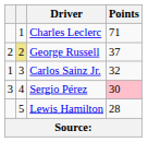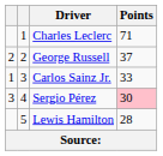 <table class="wikitable" style="font-size: 85%;">
 <tr>
 <th scope="col"></th>
 <th scope="col"></th>
 <th scope="col">Driver</th>
 <th scope="col">Points</th>
 </tr>
 <tr>
 <td align="left"></td>
 <td align="center">1</td>
 <td> <a href='#'>Charles Leclerc</a></td>
 <td align="left">71</td>
 </tr>
 <tr>
 <td align="left"> 2</td>
-<td align="center" style="background: khaki;">2</td>
+<td align="center">2</td>
 <td> <a href='#'>George Russell</a></td>
 <td align="left">37</td>
 </tr>
 <tr>
 <td align="left"> 1</td>
 <td align="center">3</td>
 <td> <a href='#'>Carlos Sainz Jr.</a></td>
-<td align="left">32</td>
+<td align="left">33</td>
 </tr>
 <tr>
 <td align="left"> 3</td>
 <td align="center">4</td>
 <td> <a href='#'>Sergio Pérez</a></td>
 <td align="left" style="background: pink;">30</td>
 </tr>
 <tr>
 <td align="left"></td>
 <td align="center">5</td>
 <td> <a href='#'>Lewis Hamilton</a></td>
 <td align="left">28</td>
 </tr>
 <tr>
 <th colspan=4>Source:</th>
 </tr>
 </table>
